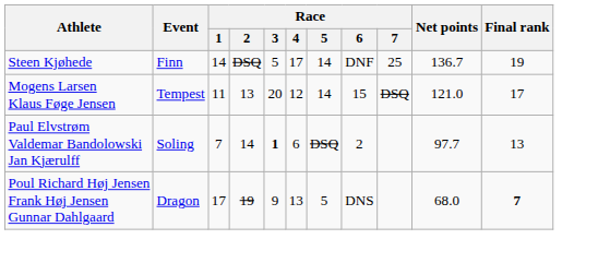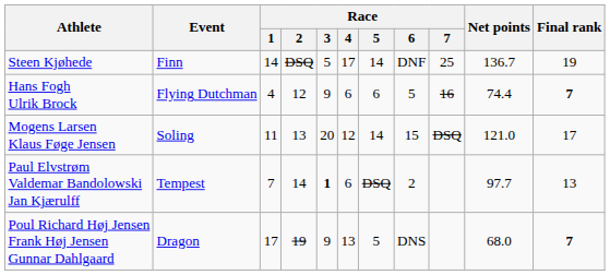 <table class="wikitable" style="font-size:90%">
 <tr>
 <th rowspan="2">Athlete</th>
 <th rowspan="2">Event</th>
 <th colspan=7>Race</th>
 <th rowspan=2>Net points</th>
 <th rowspan=2>Final rank</th>
 </tr>
 <tr style="font-size:95%">
 <th>1</th>
 <th>2</th>
 <th>3</th>
 <th>4</th>
 <th>5</th>
 <th>6</th>
 <th>7</th>
 </tr>
 <tr align=center>
 <td align=left><a href='#'>Steen Kjøhede</a></td>
 <td align=left><a href='#'>Finn</a></td>
 <td>14</td>
 <td><s>DSQ</s></td>
 <td>5</td>
 <td>17</td>
 <td>14</td>
 <td>DNF</td>
 <td>25</td>
 <td>136.7</td>
 <td>19</td>
 </tr>
 <tr align=center>
+<td align=left><a href='#'>Hans Fogh</a><br><a href='#'>Ulrik Brock</a></td>
+<td align=left><a href='#'>Flying Dutchman</a></td>
+<td>4</td>
+<td>12</td>
+<td>9</td>
+<td>6</td>
+<td>6</td>
+<td>5</td>
+<td><s>16</s></td>
+<td>74.4</td>
+<td><strong>7</strong></td>
+</tr>
+<tr align=center>
 <td align=left><a href='#'>Mogens Larsen</a><br><a href='#'>Klaus Føge Jensen</a></td>
-<td align=left><a href='#'>Tempest</a></td>
+<td align=left><a href='#'>Soling</a></td>
 <td>11</td>
 <td>13</td>
 <td>20</td>
 <td>12</td>
 <td>14</td>
 <td>15</td>
 <td><s>DSQ</s></td>
 <td>121.0</td>
 <td>17</td>
 </tr>
 <tr align=center>
 <td align=left><a href='#'>Paul Elvstrøm</a><br><a href='#'>Valdemar Bandolowski</a><br><a href='#'>Jan Kjærulff</a></td>
-<td align=left><a href='#'>Soling</a></td>
+<td align=left><a href='#'>Tempest</a></td>
 <td>7</td>
 <td>14</td>
 <td><strong>1</strong></td>
 <td>6</td>
 <td><s>DSQ</s></td>
 <td>2</td>
 <td></td>
 <td>97.7</td>
 <td>13</td>
 </tr>
 <tr align=center>
 <td align=left><a href='#'>Poul Richard Høj Jensen</a><br><a href='#'>Frank Høj Jensen</a><br><a href='#'>Gunnar Dahlgaard</a></td>
 <td align=left><a href='#'>Dragon</a></td>
 <td>17</td>
 <td><s>19</s></td>
 <td>9</td>
 <td>13</td>
 <td>5</td>
 <td>DNS</td>
 <td></td>
 <td>68.0</td>
 <td><strong>7</strong></td>
 </tr>
 </table>
